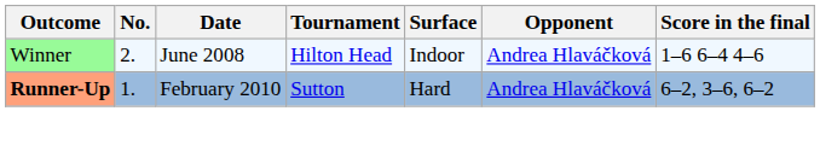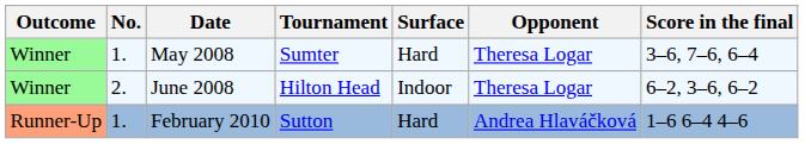 <table class="sortable wikitable" style="font-size:97%;">
 <tr>
 <th>Outcome</th>
 <th>No.</th>
 <th>Date</th>
 <th>Tournament</th>
 <th>Surface</th>
 <th>Opponent</th>
 <th>Score in the final</th>
 </tr>
 <tr bgcolor="#f0f8ff">
 <td bgcolor="98FB98">Winner</td>
+<td>1.</td>
+<td>May 2008</td>
+<td><a href='#'>Sumter</a></td>
+<td>Hard</td>
+<td> <a href='#'>Theresa Logar</a></td>
+<td>3–6, 7–6, 6–4</td>
+</tr>
+<tr bgcolor="#f0f8ff">
+<td bgcolor="98FB98">Winner</td>
 <td>2.</td>
 <td>June 2008</td>
 <td><a href='#'>Hilton Head</a></td>
 <td>Indoor</td>
-<td> <a href='#'>Andrea Hlaváčková</a></td>
-<td>1–6 6–4 4–6</td>
+<td> <a href='#'>Theresa Logar</a></td>
+<td>6–2, 3–6, 6–2</td>
 </tr>
 <tr bgcolor="#99BADD">
-<td bgcolor="FFA07A"><strong>Runner-Up</strong></td>
+<td bgcolor="FFA07A">Runner-Up</td>
 <td>1.</td>
 <td>February 2010</td>
 <td><a href='#'>Sutton</a></td>
 <td>Hard</td>
 <td> <a href='#'>Andrea Hlaváčková</a></td>
-<td>6–2, 3–6, 6–2</td>
+<td>1–6 6–4 4–6</td>
 </tr>
 </table>
